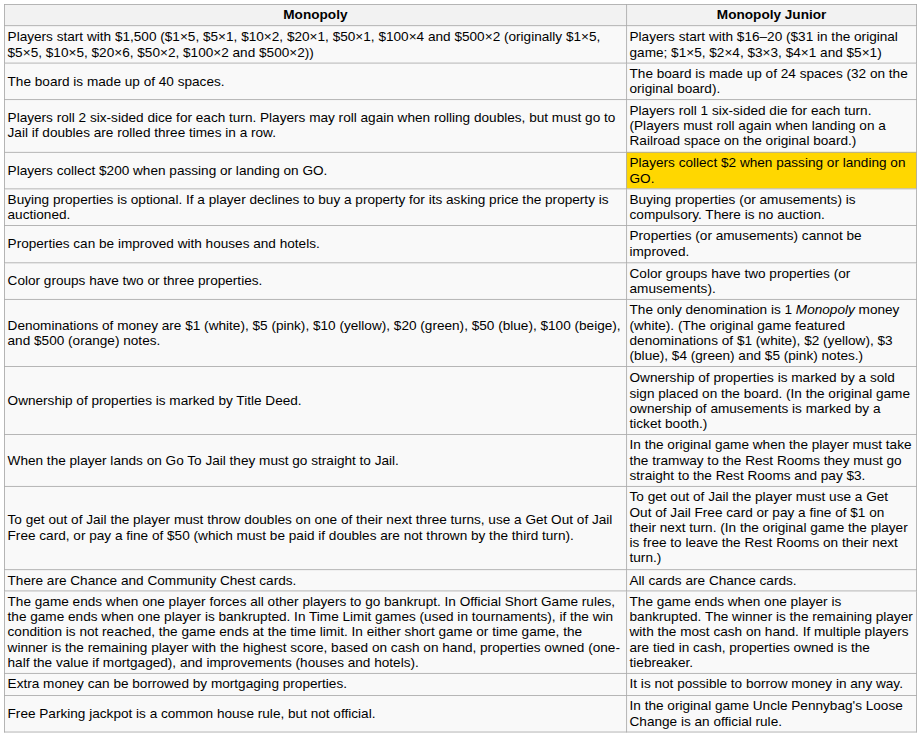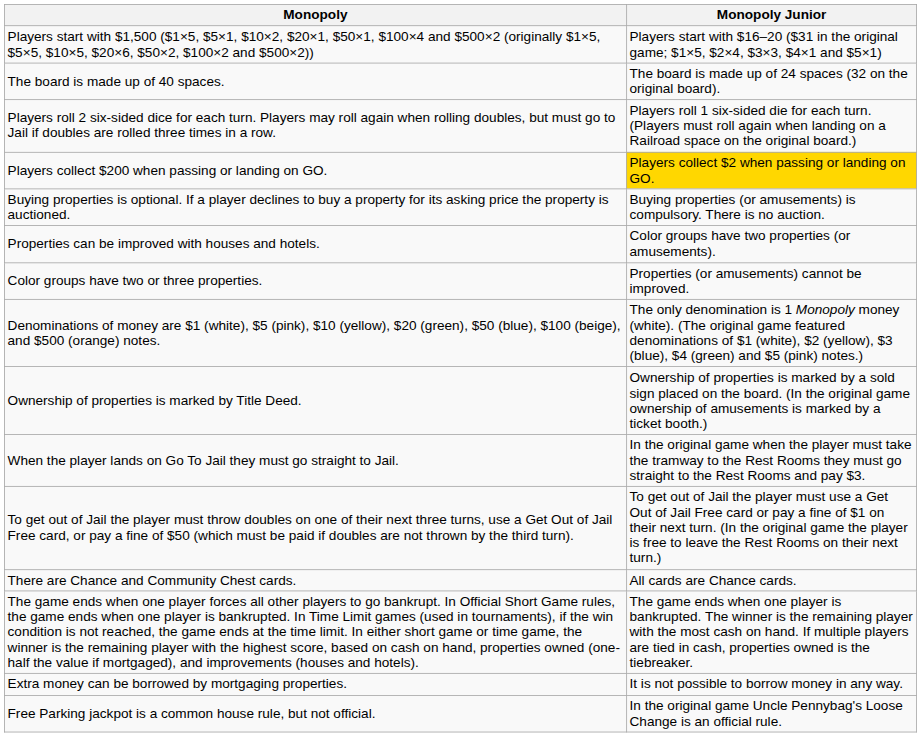 <table class=wikitable style="width:85%;">
 <tr>
 <th>Monopoly</th>
 <th>Monopoly Junior</th>
 </tr>
 <tr>
 <td>Players start with $1,500 ($1×5, $5×1, $10×2, $20×1, $50×1, $100×4 and $500×2 (originally $1×5, $5×5, $10×5, $20×6, $50×2, $100×2 and $500×2))</td>
 <td>Players start with $16–20 ($31 in the original game; $1×5, $2×4, $3×3, $4×1 and $5×1)</td>
 </tr>
 <tr>
 <td>The board is made up of 40 spaces.</td>
 <td>The board is made up of 24 spaces (32 on the original board).</td>
 </tr>
 <tr>
 <td>Players roll 2 six-sided dice for each turn. Players may roll again when rolling doubles, but must go to Jail if doubles are rolled three times in a row.</td>
 <td>Players roll 1 six-sided die for each turn. (Players must roll again when landing on a Railroad space on the original board.)</td>
 </tr>
 <tr>
 <td>Players collect $200 when passing or landing on GO.</td>
 <td style="background: gold;">Players collect $2 when passing or landing on GO.</td>
 </tr>
 <tr>
 <td>Buying properties is optional. If a player declines to buy a property for its asking price the property is auctioned.</td>
 <td>Buying properties (or amusements) is compulsory. There is no auction.</td>
 </tr>
 <tr>
 <td>Properties can be improved with houses and hotels.</td>
-<td>Properties (or amusements) cannot be improved.</td>
+<td>Color groups have two properties (or amusements).</td>
 </tr>
 <tr>
 <td>Color groups have two or three properties.</td>
-<td>Color groups have two properties (or amusements).</td>
+<td>Properties (or amusements) cannot be improved.</td>
 </tr>
 <tr>
 <td>Denominations of money are $1 (white), $5 (pink), $10 (yellow), $20 (green), $50 (blue), $100 (beige), and $500 (orange) notes.</td>
 <td>The only denomination is 1 <em>Monopoly</em> money (white). (The original game featured denominations of $1 (white), $2 (yellow), $3 (blue), $4 (green) and $5 (pink) notes.)</td>
 </tr>
 <tr>
 <td>Ownership of properties is marked by Title Deed.</td>
 <td>Ownership of properties is marked by a sold sign placed on the board. (In the original game ownership of amusements is marked by a ticket booth.)</td>
 </tr>
 <tr>
 <td>When the player lands on Go To Jail they must go straight to Jail.</td>
 <td>In the original game when the player must take the tramway to the Rest Rooms they must go straight to the Rest Rooms and pay $3.</td>
 </tr>
 <tr>
 <td>To get out of Jail the player must throw doubles on one of their next three turns, use a Get Out of Jail Free card, or pay a fine of $50 (which must be paid if doubles are not thrown by the third turn).</td>
 <td>To get out of Jail the player must use a Get Out of Jail Free card or pay a fine of $1 on their next turn. (In the original game the player is free to leave the Rest Rooms on their next turn.)</td>
 </tr>
 <tr>
 <td>There are Chance and Community Chest cards.</td>
 <td>All cards are Chance cards.</td>
 </tr>
 <tr>
 <td>The game ends when one player forces all other players to go bankrupt.  In Official Short Game rules, the game ends when one player is bankrupted.  In Time Limit games (used in tournaments), if the win condition is not reached, the game ends at the time limit.  In either short game or time game, the winner is the remaining player with the highest score, based on cash on hand, properties owned (one-half the value if mortgaged), and improvements (houses and hotels).</td>
 <td>The game ends when one player is bankrupted. The winner is the remaining player with the most cash on hand.  If multiple players are tied in cash, properties owned is the tiebreaker.</td>
 </tr>
 <tr>
 <td>Extra money can be borrowed by mortgaging properties.</td>
 <td>It is not possible to borrow money in any way.</td>
 </tr>
 <tr>
 <td>Free Parking jackpot is a common house rule, but not official.</td>
 <td>In the original game Uncle Pennybag's Loose Change is an official rule.</td>
 </tr>
 </table>
